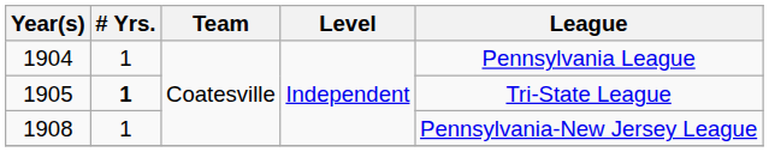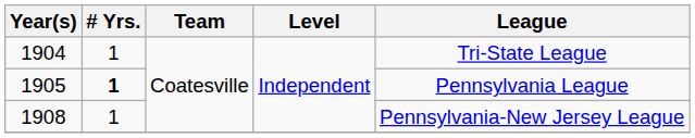 <table class="wikitable" style="text-align:center; font-size: 95%;">
 <tr>
 <th>Year(s)</th>
 <th># Yrs.</th>
 <th>Team</th>
 <th>Level</th>
 <th>League</th>
 </tr>
 <tr>
 <td>1904</td>
 <td>1</td>
 <td rowspan=3>Coatesville</td>
 <td rowspan=3><a href='#'>Independent</a></td>
-<td><a href='#'>Pennsylvania League</a></td>
+<td><a href='#'>Tri-State League</a></td>
 </tr>
 <tr>
 <td>1905</td>
 <td><strong>1</strong></td>
-<td><a href='#'>Tri-State League</a></td>
+<td><a href='#'>Pennsylvania League</a></td>
 </tr>
 <tr>
 <td>1908</td>
 <td>1</td>
 <td><a href='#'>Pennsylvania-New Jersey League</a></td>
 </tr>
 <tr>
 </tr>
 </table>
